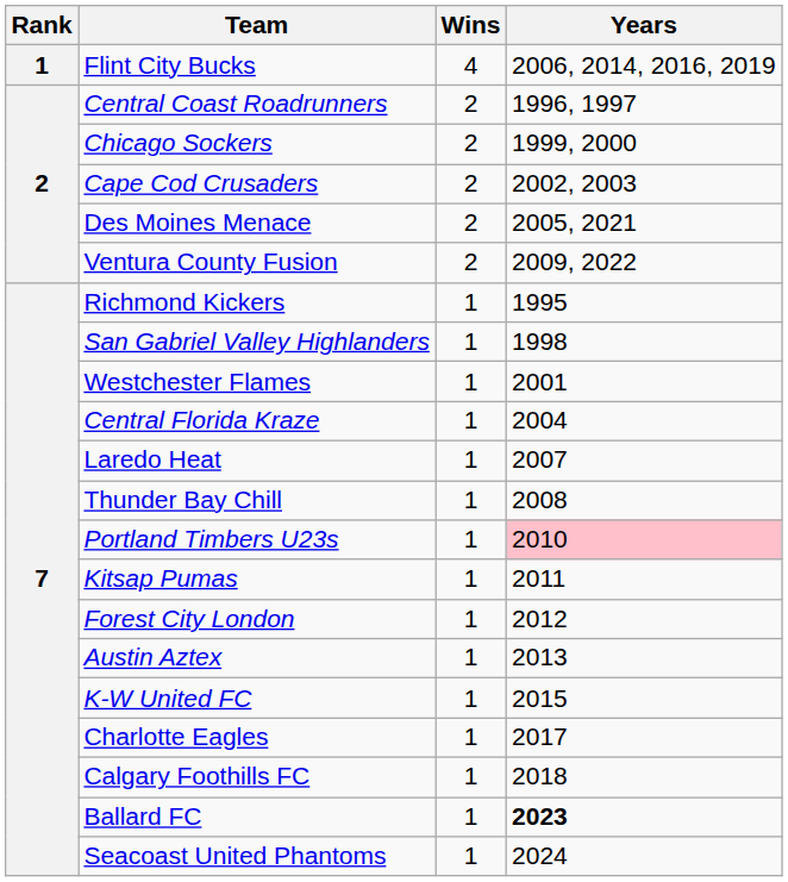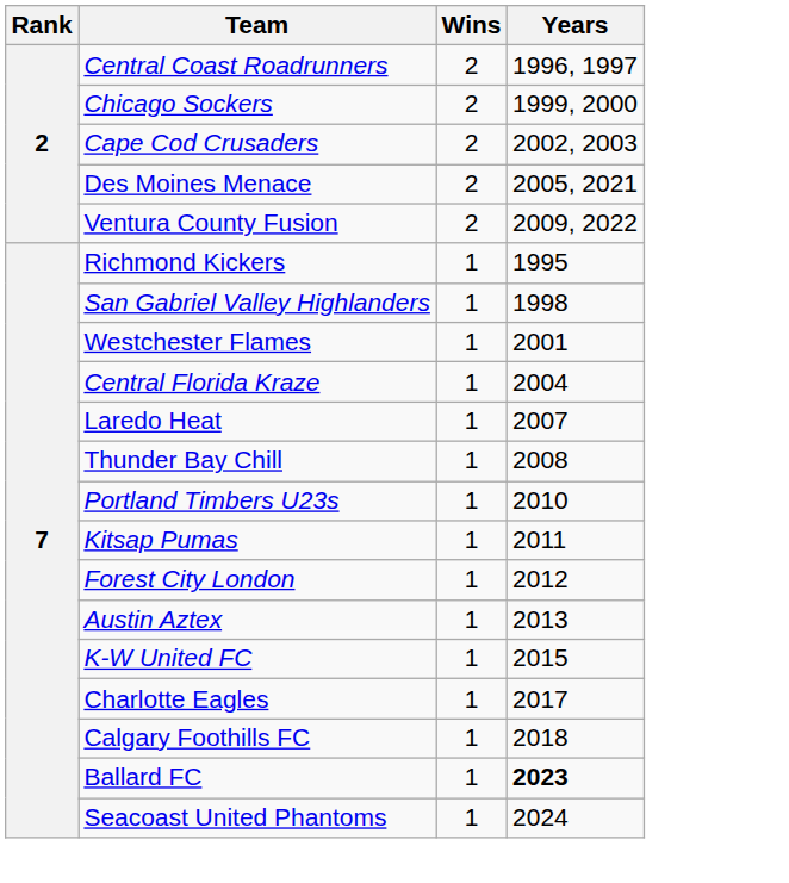 <table class="wikitable">
 <tr>
 <th>Rank</th>
 <th>Team</th>
 <th>Wins</th>
 <th>Years</th>
-</tr>
-<tr>
-<th>1</th>
-<td><a href='#'>Flint City Bucks</a></td>
-<td align=center>4</td>
-<td>2006, 2014, 2016, 2019</td>
 </tr>
 <tr>
 <th rowspan=5>2</th>
 <td><em><a href='#'>Central Coast Roadrunners</a></em></td>
 <td align=center>2</td>
 <td>1996, 1997</td>
 </tr>
 <tr>
 <td><em><a href='#'>Chicago Sockers</a></em></td>
 <td align=center>2</td>
 <td>1999, 2000</td>
 </tr>
 <tr>
 <td><em><a href='#'>Cape Cod Crusaders</a></em></td>
 <td align=center>2</td>
 <td>2002, 2003</td>
 </tr>
 <tr>
 <td><a href='#'>Des Moines Menace</a></td>
 <td align=center>2</td>
 <td>2005, 2021</td>
 </tr>
 <tr>
 <td><a href='#'>Ventura County Fusion</a></td>
 <td align=center>2</td>
 <td>2009, 2022</td>
 </tr>
 <tr>
 <th rowspan=15>7</th>
 <td><a href='#'>Richmond Kickers</a></td>
 <td align=center>1</td>
 <td>1995</td>
 </tr>
 <tr>
 <td><em><a href='#'>San Gabriel Valley Highlanders</a></em></td>
 <td align=center>1</td>
 <td>1998</td>
 </tr>
 <tr>
 <td><a href='#'>Westchester Flames</a></td>
 <td align=center>1</td>
 <td>2001</td>
 </tr>
 <tr>
 <td><em><a href='#'>Central Florida Kraze</a></em></td>
 <td align=center>1</td>
 <td>2004</td>
 </tr>
 <tr>
 <td><a href='#'>Laredo Heat</a></td>
 <td align=center>1</td>
 <td>2007</td>
 </tr>
 <tr>
 <td><a href='#'>Thunder Bay Chill</a></td>
 <td align=center>1</td>
 <td>2008</td>
 </tr>
 <tr>
 <td><em><a href='#'>Portland Timbers U23s</a></em></td>
 <td align=center>1</td>
-<td style="background: pink;">2010</td>
+<td>2010</td>
 </tr>
 <tr>
 <td><em><a href='#'>Kitsap Pumas</a></em></td>
 <td align=center>1</td>
 <td>2011</td>
 </tr>
 <tr>
 <td><em><a href='#'>Forest City London</a></em></td>
 <td align=center>1</td>
 <td>2012</td>
 </tr>
 <tr>
 <td><em><a href='#'>Austin Aztex</a></em></td>
 <td align=center>1</td>
 <td>2013</td>
 </tr>
 <tr>
 <td><em><a href='#'>K-W United FC</a></em></td>
 <td align=center>1</td>
 <td>2015</td>
 </tr>
 <tr>
 <td><a href='#'>Charlotte Eagles</a></td>
 <td align=center>1</td>
 <td>2017</td>
 </tr>
 <tr>
 <td><a href='#'>Calgary Foothills FC</a></td>
 <td align=center>1</td>
 <td>2018</td>
 </tr>
 <tr>
 <td><a href='#'>Ballard FC</a></td>
 <td align=center>1</td>
 <td><strong>2023</strong></td>
 </tr>
 <tr>
 <td><a href='#'>Seacoast United Phantoms</a></td>
 <td align=center>1</td>
 <td>2024</td>
 </tr>
 </table>
